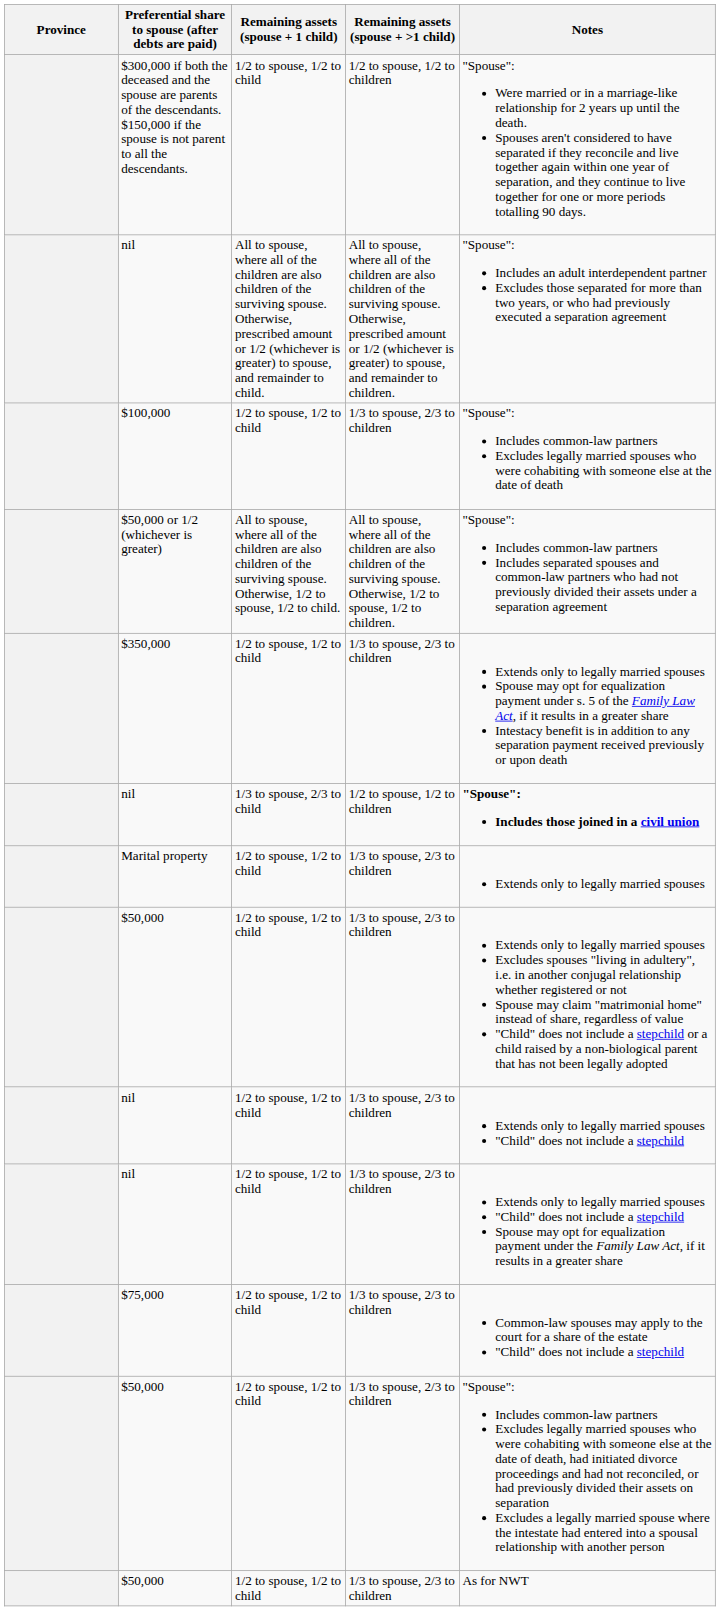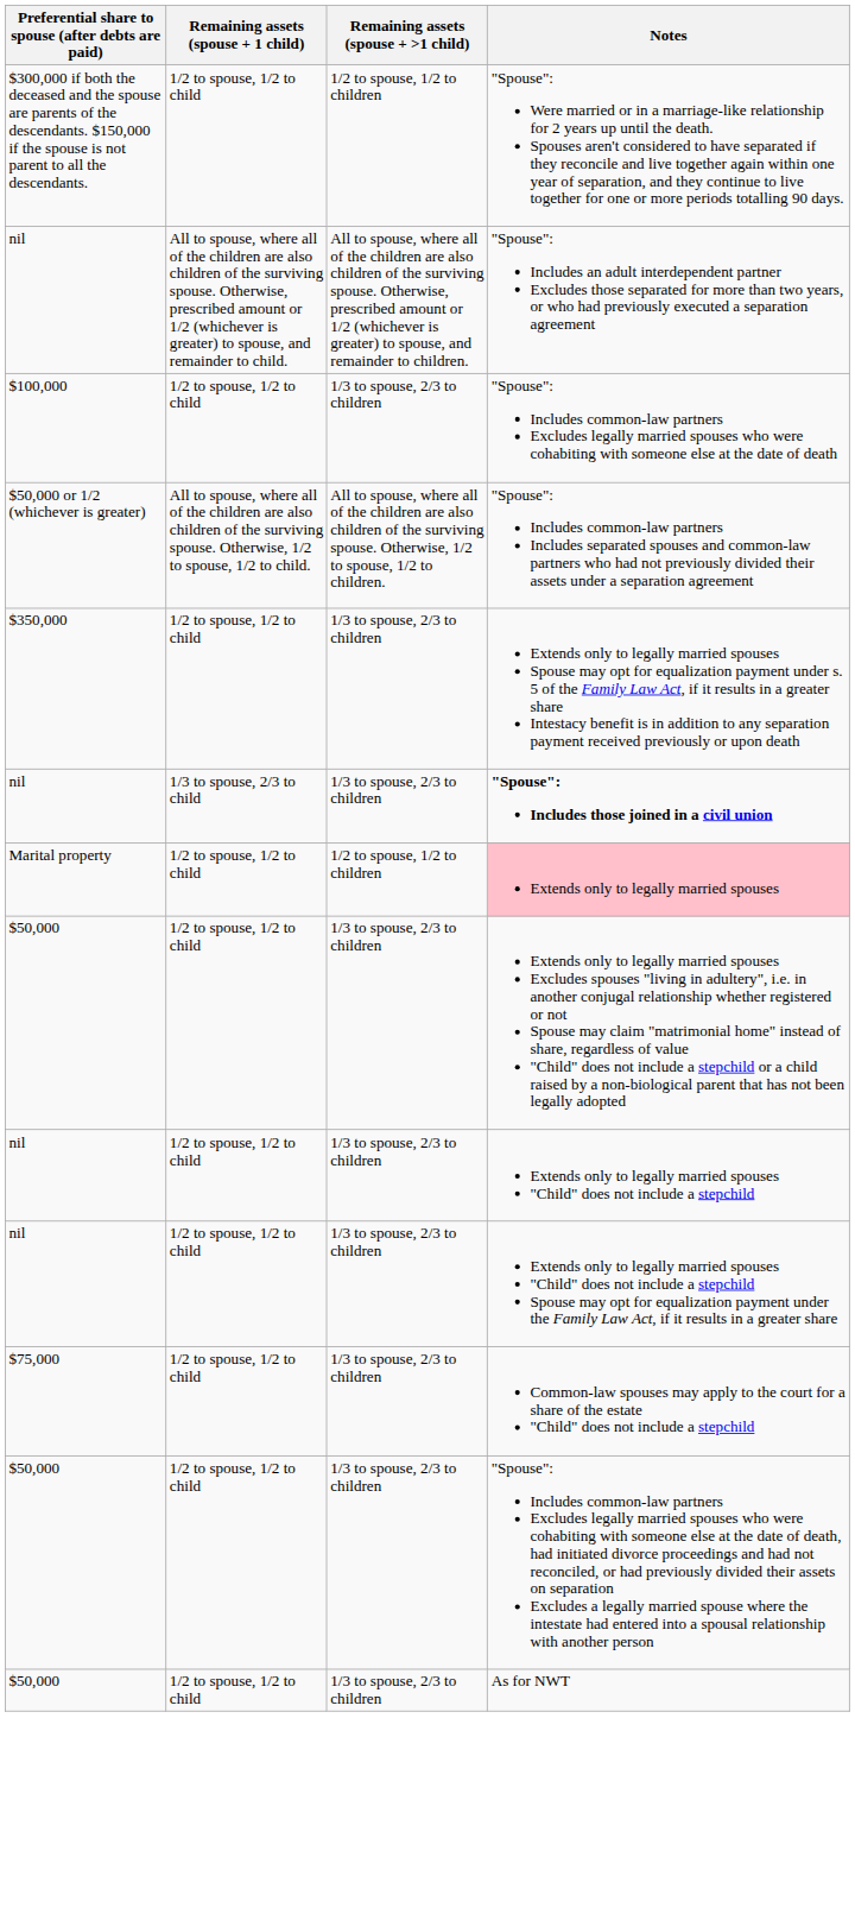 <table class="wikitable">
 <tr>
-<th scope="col" width="16%">Province</th>
 <th scope="col" width="16%">Preferential share to spouse (after debts are paid)</th>
 <th scope="col" width="16%">Remaining assets (spouse + 1 child)</th>
 <th scope="col" width="16%">Remaining assets (spouse + >1 child)</th>
 <th scope="col" width="36%">Notes</th>
 </tr>
 <tr valign = "top">
-<th scope="row" align="left"></th>
 <td>$300,000 if both the deceased and the spouse are parents of the descendants. $150,000 if the spouse is not parent to all the descendants.</td>
 <td>1/2 to spouse, 1/2 to child </td>
 <td>1/2 to spouse, 1/2 to children </td>
 <td>"Spouse":<br><ul><li>Were married or in a marriage-like relationship for 2 years up until the death.</li><li>Spouses aren't considered to have separated if they reconcile and live together again within one year of separation, and they continue to live together for one or more periods totalling 90 days. </li></ul></td>
 </tr>
 <tr valign = "top">
-<th scope="row" align="left"></th>
 <td>nil</td>
 <td>All to spouse, where all of the children are also children of the surviving spouse. Otherwise, prescribed amount or 1/2 (whichever is greater) to spouse, and remainder to child.</td>
 <td>All to spouse, where all of the children are also children of the surviving spouse. Otherwise, prescribed amount or 1/2 (whichever is greater) to spouse, and remainder to children.</td>
 <td>"Spouse":<br><ul><li>Includes an adult interdependent partner</li><li>Excludes those separated for more than two years, or who had previously executed a separation agreement</li></ul></td>
 </tr>
 <tr valign = "top">
-<th scope="row" align="left"></th>
 <td>$100,000</td>
 <td>1/2 to spouse, 1/2 to child</td>
 <td>1/3 to spouse, 2/3 to children</td>
 <td>"Spouse":<br><ul><li>Includes common-law partners</li><li>Excludes legally married spouses who were cohabiting with someone else at the date of death</li></ul></td>
 </tr>
 <tr valign = "top">
-<th scope="row" align="left"></th>
 <td>$50,000 or 1/2 (whichever is greater)</td>
 <td>All to spouse, where all of the children are also children of the surviving spouse. Otherwise, 1/2 to spouse, 1/2 to child.</td>
 <td>All to spouse, where all of the children are also children of the surviving spouse. Otherwise, 1/2 to spouse, 1/2 to children.</td>
 <td>"Spouse":<br><ul><li>Includes common-law partners</li><li>Includes separated spouses and common-law partners who had not previously divided their assets under a separation agreement</li></ul></td>
 </tr>
 <tr valign = "top">
-<th scope="row" align="left"></th>
 <td>$350,000</td>
 <td>1/2 to spouse, 1/2 to child</td>
 <td>1/3 to spouse, 2/3 to children</td>
 <td><br><ul><li>Extends only to legally married spouses</li><li>Spouse may opt for equalization payment under s. 5 of the <em><a href='#'>Family Law Act</a></em>, if it results in a greater share</li><li>Intestacy benefit is in addition to any separation payment received previously or upon death</li></ul></td>
 </tr>
 <tr valign = "top">
-<th scope="row" align="left"></th>
 <td>nil</td>
 <td>1/3 to spouse, 2/3 to child</td>
-<td>1/2 to spouse, 1/2 to children </td>
+<td>1/3 to spouse, 2/3 to children</td>
 <td><strong>"Spouse":<br><ul><li>Includes those joined in a <a href='#'>civil union</a></li></ul></strong></td>
 </tr>
 <tr valign = "top">
-<th scope="row" align="left"></th>
 <td>Marital property</td>
 <td>1/2 to spouse, 1/2 to child</td>
-<td>1/3 to spouse, 2/3 to children</td>
-<td><br><ul><li>Extends only to legally married spouses</li></ul></td>
+<td>1/2 to spouse, 1/2 to children </td>
+<td style="background: pink;"><br><ul><li>Extends only to legally married spouses</li></ul></td>
 </tr>
 <tr valign = "top">
-<th scope="row" align="left"></th>
 <td>$50,000</td>
 <td>1/2 to spouse, 1/2 to child</td>
 <td>1/3 to spouse, 2/3 to children</td>
 <td><br><ul><li>Extends only to legally married spouses</li><li>Excludes spouses "living in adultery", i.e. in another conjugal relationship whether registered or not </li><li>Spouse may claim "matrimonial home" instead of share, regardless of value </li><li>"Child" does not include a <a href='#'>stepchild</a> or a child raised by a non-biological parent that has not been legally adopted</li></ul></td>
 </tr>
 <tr valign = "top">
-<th scope="row" align="left"></th>
 <td>nil</td>
 <td>1/2 to spouse, 1/2 to child</td>
 <td>1/3 to spouse, 2/3 to children</td>
 <td><br><ul><li>Extends only to legally married spouses</li><li>"Child" does not include a <a href='#'>stepchild</a></li></ul></td>
 </tr>
 <tr valign = "top">
-<th scope="row" align="left"></th>
 <td>nil</td>
 <td>1/2 to spouse, 1/2 to child</td>
 <td>1/3 to spouse, 2/3 to children</td>
 <td><br><ul><li>Extends only to legally married spouses</li><li>"Child" does not include a <a href='#'>stepchild</a></li><li>Spouse may opt for equalization payment under the <em>Family Law Act</em>, if it results in a greater share</li></ul></td>
 </tr>
 <tr valign = "top">
-<th scope="row" align="left"></th>
 <td>$75,000</td>
 <td>1/2 to spouse, 1/2 to child</td>
 <td>1/3 to spouse, 2/3 to children</td>
 <td><br><ul><li>Common-law spouses may apply to the court for a share of the estate</li><li>"Child" does not include a <a href='#'>stepchild</a></li></ul></td>
 </tr>
 <tr valign = "top">
-<th scope="row" align="left"></th>
 <td>$50,000</td>
 <td>1/2 to spouse, 1/2 to child</td>
 <td>1/3 to spouse, 2/3 to children</td>
 <td>"Spouse":<br><ul><li>Includes common-law partners</li><li>Excludes legally married spouses who were cohabiting with someone else at the date of death, had initiated divorce proceedings and had not reconciled, or had previously divided their assets on separation</li><li>Excludes a legally married spouse where the intestate had entered into a spousal relationship with another person</li></ul></td>
 </tr>
 <tr valign = "top">
-<th scope="row" align="left"></th>
 <td>$50,000</td>
 <td>1/2 to spouse, 1/2 to child</td>
 <td>1/3 to spouse, 2/3 to children</td>
 <td>As for NWT</td>
 </tr>
 </table>
